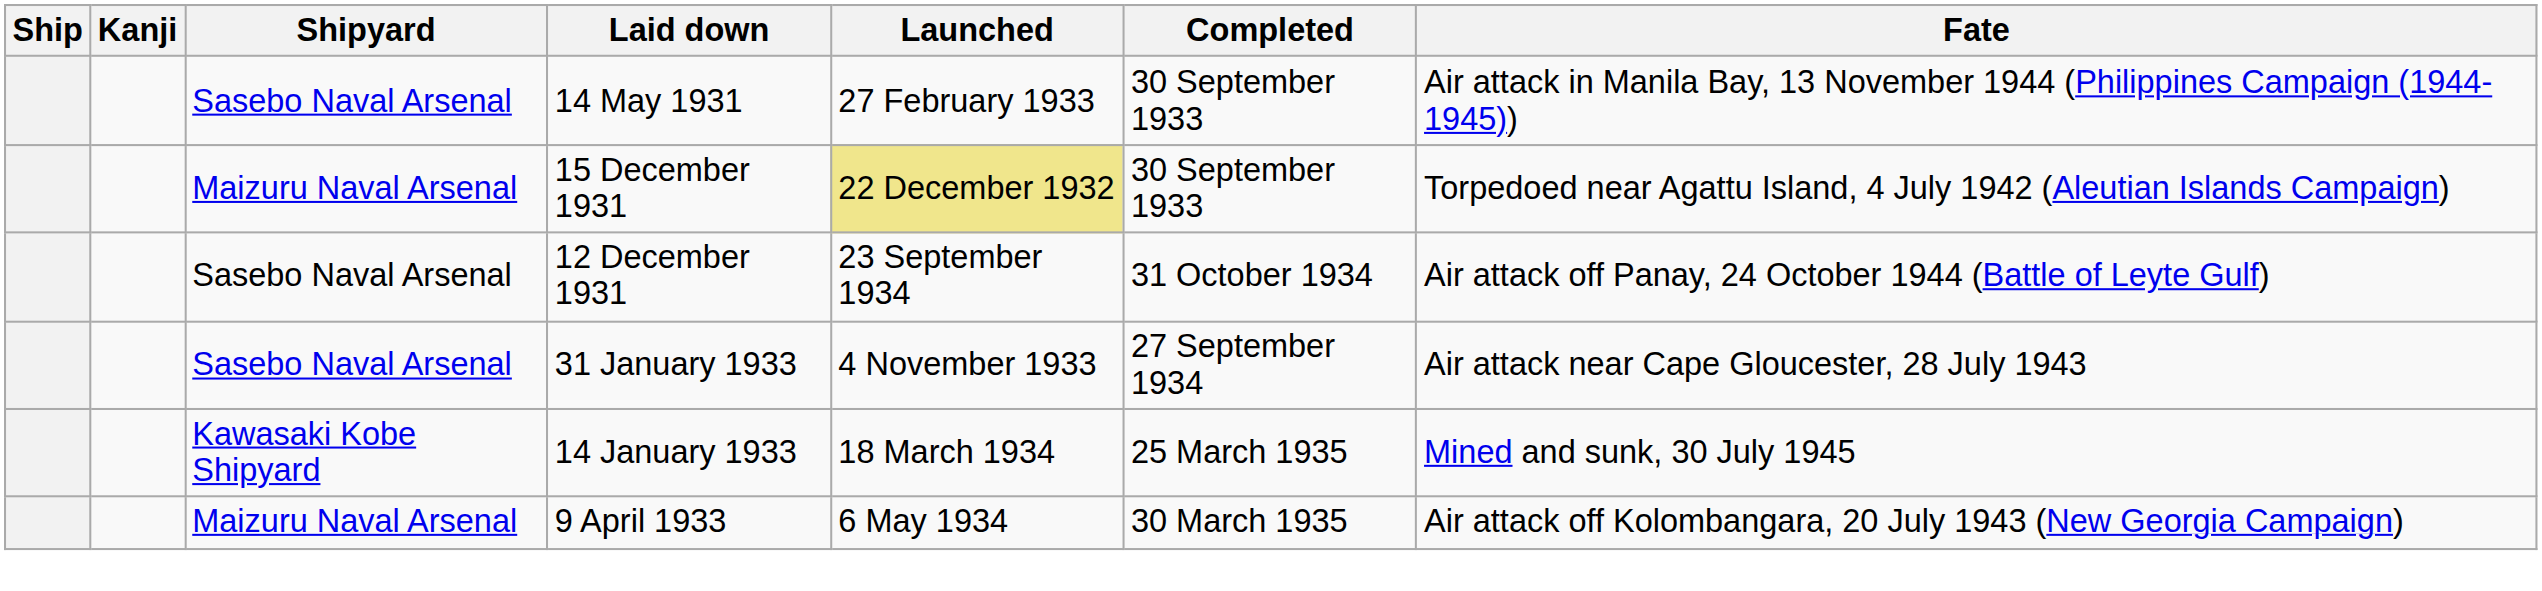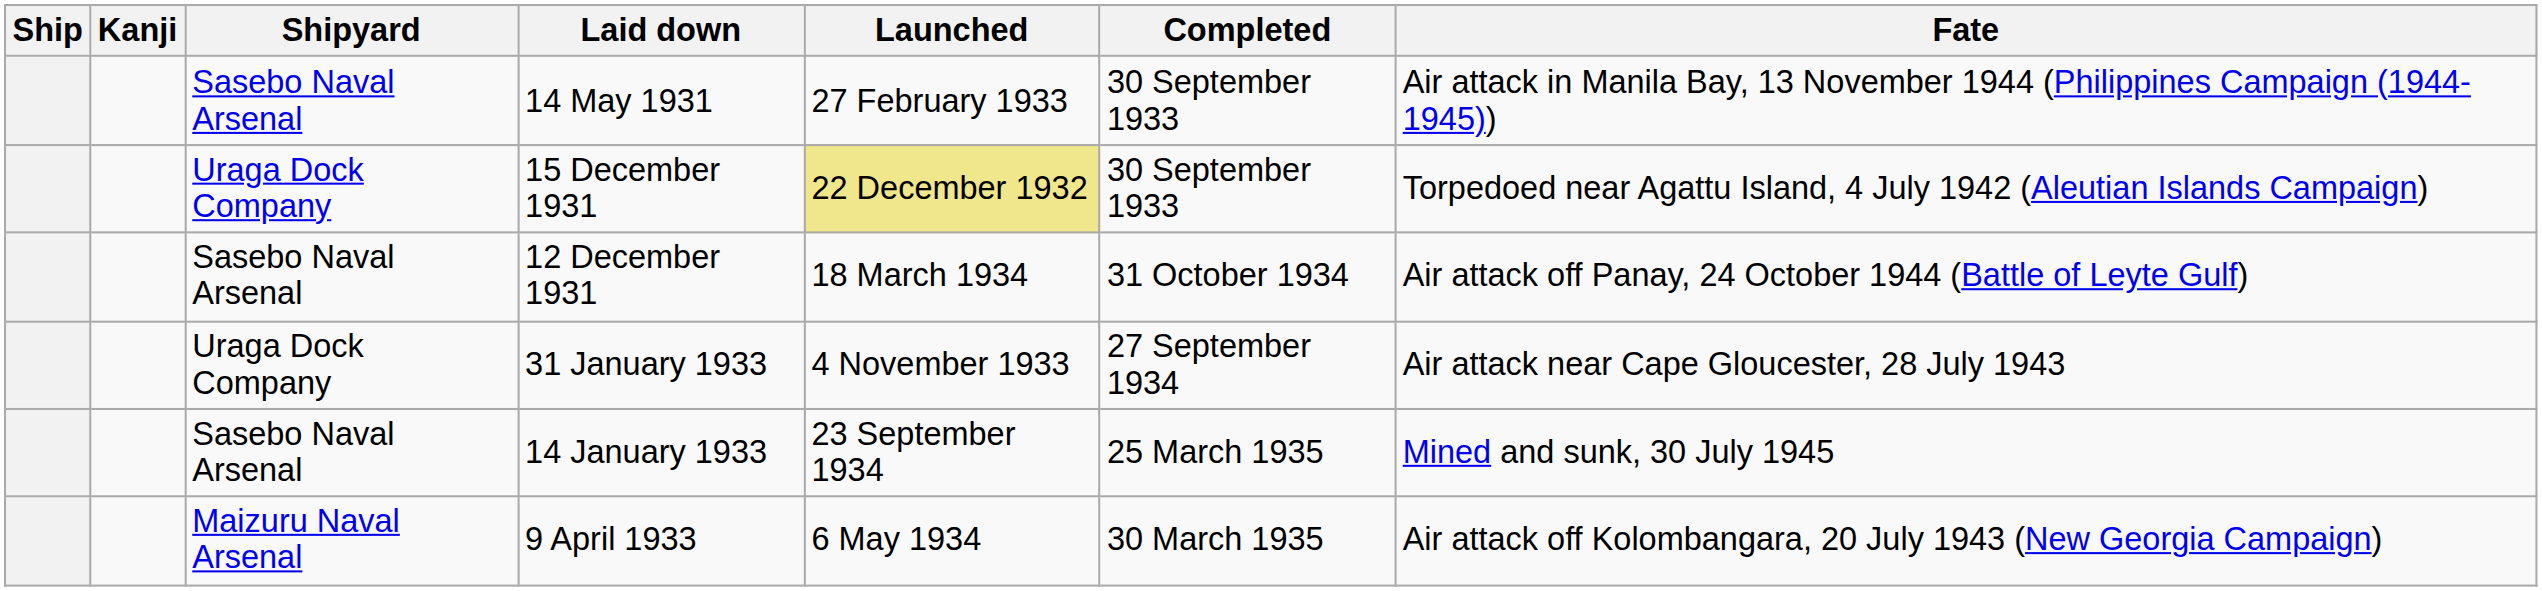 <table class="wikitable sortable plainrowheaders">
 <tr>
 <th scope="col">Ship</th>
 <th scope="col">Kanji</th>
 <th scope="col">Shipyard</th>
 <th scope="col">Laid down</th>
 <th scope="col">Launched</th>
 <th scope="col">Completed</th>
 <th scope="col">Fate</th>
 </tr>
 <tr>
 <th scope="row"></th>
 <td></td>
 <td><a href='#'>Sasebo Naval Arsenal</a></td>
 <td>14 May 1931</td>
 <td>27 February 1933</td>
 <td>30 September 1933</td>
 <td data-sort-value="13 November 1944">Air attack in Manila Bay, 13 November 1944 (<a href='#'>Philippines Campaign (1944-1945)</a>)</td>
 </tr>
 <tr>
 <th scope="row"></th>
 <td></td>
-<td><a href='#'>Maizuru Naval Arsenal</a></td>
+<td><a href='#'>Uraga Dock Company</a></td>
 <td>15 December 1931</td>
 <td style="background: khaki;">22 December 1932</td>
 <td>30 September 1933</td>
 <td data-sort-value="4 July 1942">Torpedoed near Agattu Island, 4 July 1942 (<a href='#'>Aleutian Islands Campaign</a>)</td>
 </tr>
 <tr>
 <th scope="row"></th>
 <td></td>
 <td>Sasebo Naval Arsenal</td>
 <td>12 December 1931</td>
-<td>23 September 1934</td>
+<td>18 March 1934</td>
 <td>31 October 1934</td>
 <td data-sort-value="24 October 1944">Air attack off Panay, 24 October 1944 (<a href='#'>Battle of Leyte Gulf</a>)</td>
 </tr>
 <tr>
 <th scope="row"></th>
 <td></td>
-<td><a href='#'>Sasebo Naval Arsenal</a></td>
+<td>Uraga Dock Company</td>
 <td>31 January 1933</td>
 <td>4 November 1933</td>
 <td>27 September 1934</td>
 <td data-sort-value="28 July 1943">Air attack near Cape Gloucester, 28 July 1943</td>
 </tr>
 <tr>
 <th scope="row"></th>
 <td></td>
-<td><a href='#'>Kawasaki Kobe Shipyard</a></td>
+<td>Sasebo Naval Arsenal</td>
 <td>14 January 1933</td>
-<td>18 March 1934</td>
+<td>23 September 1934</td>
 <td>25 March 1935</td>
 <td data-sort-value="30 July 1945"><a href='#'>Mined</a> and sunk, 30 July 1945</td>
 </tr>
 <tr>
 <th scope="row"></th>
 <td></td>
 <td><a href='#'>Maizuru Naval Arsenal</a></td>
 <td>9 April 1933</td>
 <td>6 May 1934</td>
 <td>30 March 1935</td>
 <td data-sort-value="20 July 1943">Air attack off Kolombangara, 20 July 1943 (<a href='#'>New Georgia Campaign</a>)</td>
 </tr>
 </table>
